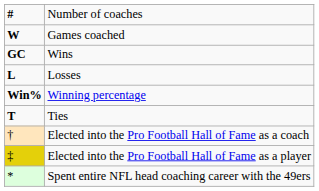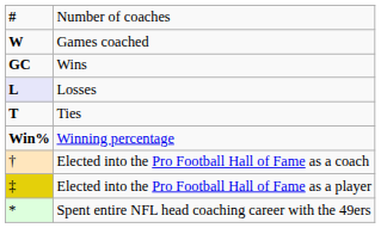 <table class="wikitable" style="font-size:90%;">
 <tr>
 <td><strong>#</strong></td>
 <td>Number of coaches</td>
 </tr>
 <tr>
 <td><strong>W</strong></td>
 <td>Games coached</td>
 </tr>
 <tr>
 <td><strong>GC</strong></td>
 <td>Wins</td>
 </tr>
 <tr>
-<td><strong>L</strong></td>
+<td style="background: lavender;"><strong>L</strong></td>
 <td>Losses</td>
+</tr>
+<tr>
+<td><strong>T</strong></td>
+<td>Ties</td>
 </tr>
 <tr>
 <td><strong>Win%</strong></td>
 <td><a href='#'>Winning percentage</a></td>
-</tr>
-<tr>
-<td><strong>T</strong></td>
-<td>Ties</td>
 </tr>
 <tr>
 <td style="background-color:#FFE6BD">†</td>
 <td>Elected into the <a href='#'>Pro Football Hall of Fame</a> as a coach</td>
 </tr>
 <tr>
 <td style="background-color:#E4D00A">‡</td>
 <td>Elected into the <a href='#'>Pro Football Hall of Fame</a> as a player</td>
 </tr>
 <tr>
 <td style="background-color:#ddffdd">*</td>
 <td>Spent entire NFL head coaching career with the 49ers</td>
 </tr>
 </table>
